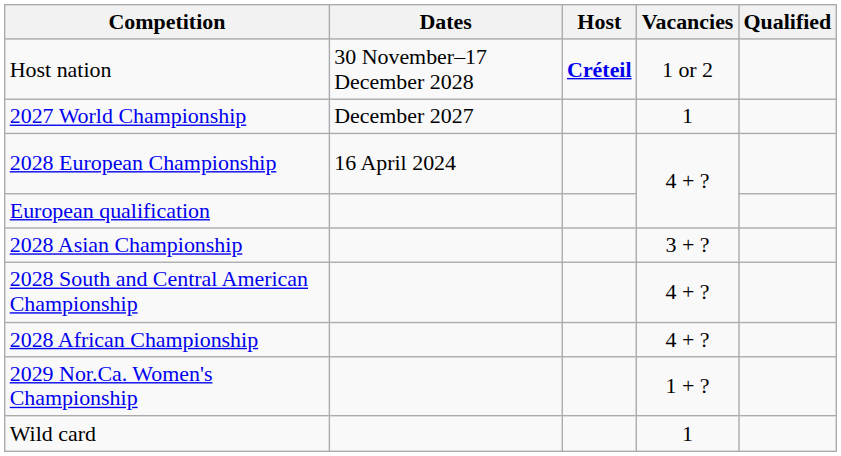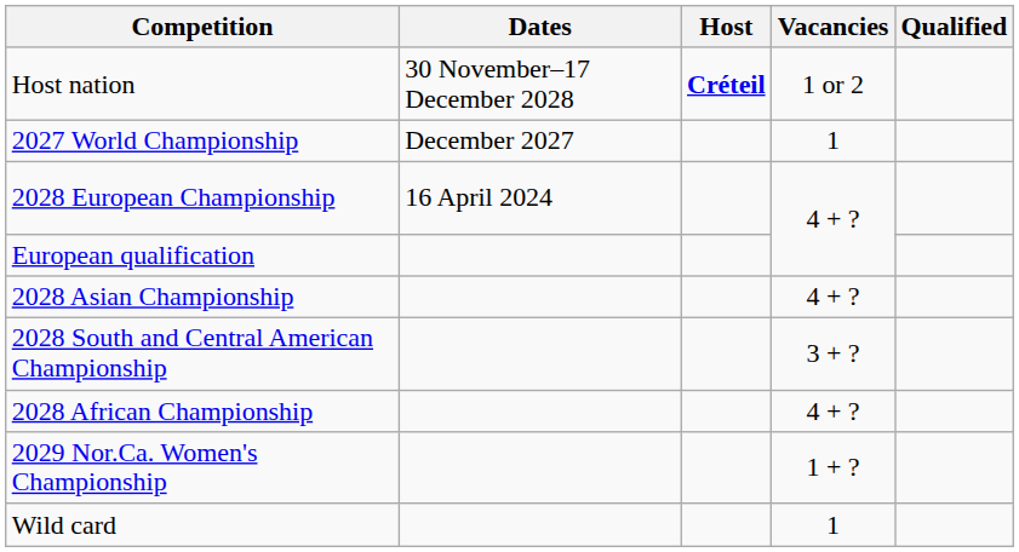 <table class="wikitable">
 <tr>
 <th>Competition</th>
 <th>Dates</th>
 <th>Host</th>
 <th>Vacancies</th>
 <th>Qualified</th>
 </tr>
 <tr>
 <td>Host nation</td>
 <td>30 November–17 December 2028</td>
 <td><strong> <a href='#'>Créteil</a></strong></td>
 <td align="center">1 or 2</td>
 <td></td>
 </tr>
 <tr>
 <td><a href='#'>2027 World Championship</a></td>
 <td>December 2027</td>
 <td></td>
 <td align="center">1</td>
 <td></td>
 </tr>
 <tr>
 <td><a href='#'>2028 European Championship</a></td>
 <td>16 April 2024</td>
 <td><br><br></td>
 <td align="center" rowspan="2">4 + ?</td>
 <td></td>
 </tr>
 <tr>
 <td><a href='#'>European qualification</a></td>
 <td></td>
 <td></td>
 <td></td>
 </tr>
 <tr>
 <td><a href='#'>2028 Asian Championship</a></td>
 <td></td>
 <td></td>
-<td align="center">3 + ?</td>
+<td align="center">4 + ?</td>
 <td></td>
 </tr>
 <tr>
 <td><a href='#'>2028 South and Central American Championship</a></td>
 <td></td>
 <td></td>
-<td align="center">4 + ?</td>
+<td align="center">3 + ?</td>
 <td></td>
 </tr>
 <tr>
 <td><a href='#'>2028 African Championship</a></td>
 <td></td>
 <td></td>
 <td align="center">4 + ?</td>
 <td></td>
 </tr>
 <tr>
 <td><a href='#'>2029 Nor.Ca. Women's Championship</a></td>
 <td></td>
 <td></td>
 <td align="center">1 + ?</td>
 <td></td>
 </tr>
 <tr>
 <td>Wild card</td>
 <td></td>
 <td></td>
 <td align="center">1</td>
 <td></td>
 </tr>
 </table>
